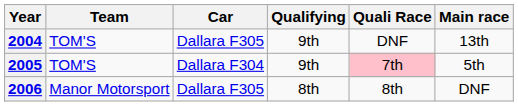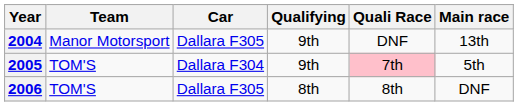 <table class="wikitable" style="text-align:center; font-size:90%">
 <tr>
 <th>Year</th>
 <th>Team</th>
 <th>Car</th>
 <th>Qualifying</th>
 <th>Quali Race</th>
 <th>Main race</th>
 </tr>
 <tr>
 <th><a href='#'>2004</a></th>
-<td align="left"> <a href='#'>TOM'S</a></td>
+<td align="left"> <a href='#'>Manor Motorsport</a></td>
 <td align="left"><a href='#'>Dallara F305</a></td>
 <td>9th</td>
 <td>DNF</td>
 <td>13th</td>
 </tr>
 <tr>
 <th><a href='#'>2005</a></th>
 <td align="left"> <a href='#'>TOM'S</a></td>
 <td align="left"><a href='#'>Dallara F304</a></td>
 <td>9th</td>
 <td style="background: pink;">7th</td>
 <td>5th</td>
 </tr>
 <tr>
 <th><a href='#'>2006</a></th>
-<td align="left"> <a href='#'>Manor Motorsport</a></td>
+<td align="left"> <a href='#'>TOM'S</a></td>
 <td align="left"><a href='#'>Dallara F305</a></td>
 <td>8th</td>
 <td>8th</td>
 <td>DNF</td>
 </tr>
 </table>
